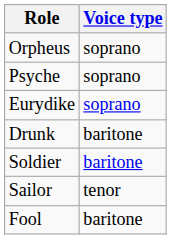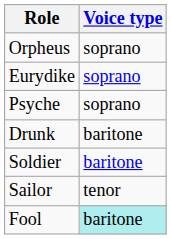 <table class="wikitable">
 <tr>
 <th>Role</th>
 <th><a href='#'>Voice type</a></th>
 </tr>
 <tr>
 <td>Orpheus</td>
 <td>soprano</td>
 </tr>
 <tr>
+<td>Eurydike</td>
+<td><a href='#'>soprano</a></td>
+</tr>
+<tr>
 <td>Psyche</td>
 <td>soprano</td>
-</tr>
-<tr>
-<td>Eurydike</td>
-<td><a href='#'>soprano</a></td>
 </tr>
 <tr>
 <td>Drunk</td>
 <td>baritone</td>
 </tr>
 <tr>
 <td>Soldier</td>
 <td><a href='#'>baritone</a></td>
 </tr>
 <tr>
 <td>Sailor</td>
 <td>tenor</td>
 </tr>
 <tr>
 <td>Fool</td>
-<td>baritone</td>
+<td style="background: paleturquoise;">baritone</td>
 </tr>
 </table>
